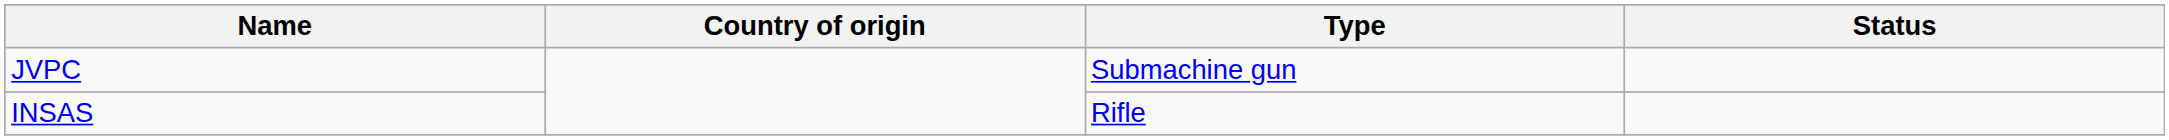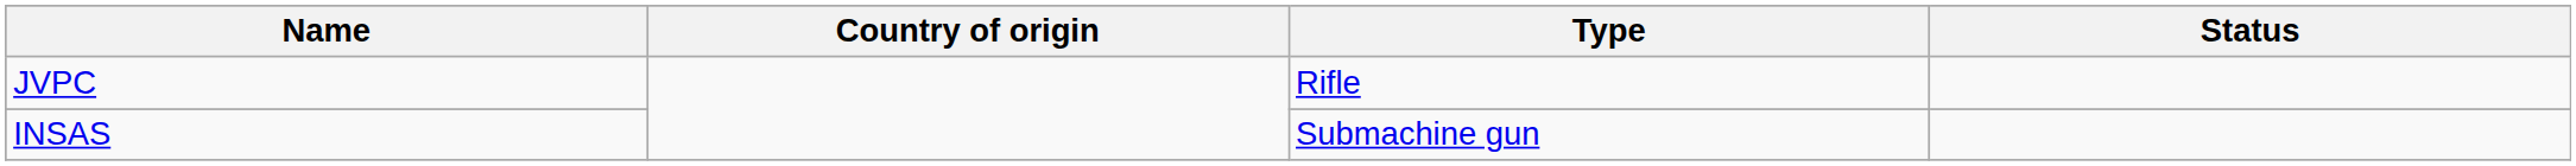 <table class="wikitable" width="100%" border="0">
 <tr>
 <th width="25%">Name</th>
 <th width="25%">Country of origin</th>
 <th width="25%">Type</th>
 <th>Status</th>
 </tr>
 <tr>
 <td><a href='#'>JVPC</a></td>
 <td rowspan="2"></td>
-<td><a href='#'>Submachine gun</a></td>
+<td><a href='#'>Rifle</a></td>
 <td></td>
 </tr>
 <tr>
 <td><a href='#'>INSAS</a></td>
-<td><a href='#'>Rifle</a></td>
+<td><a href='#'>Submachine gun</a></td>
 <td></td>
 </tr>
 </table>
